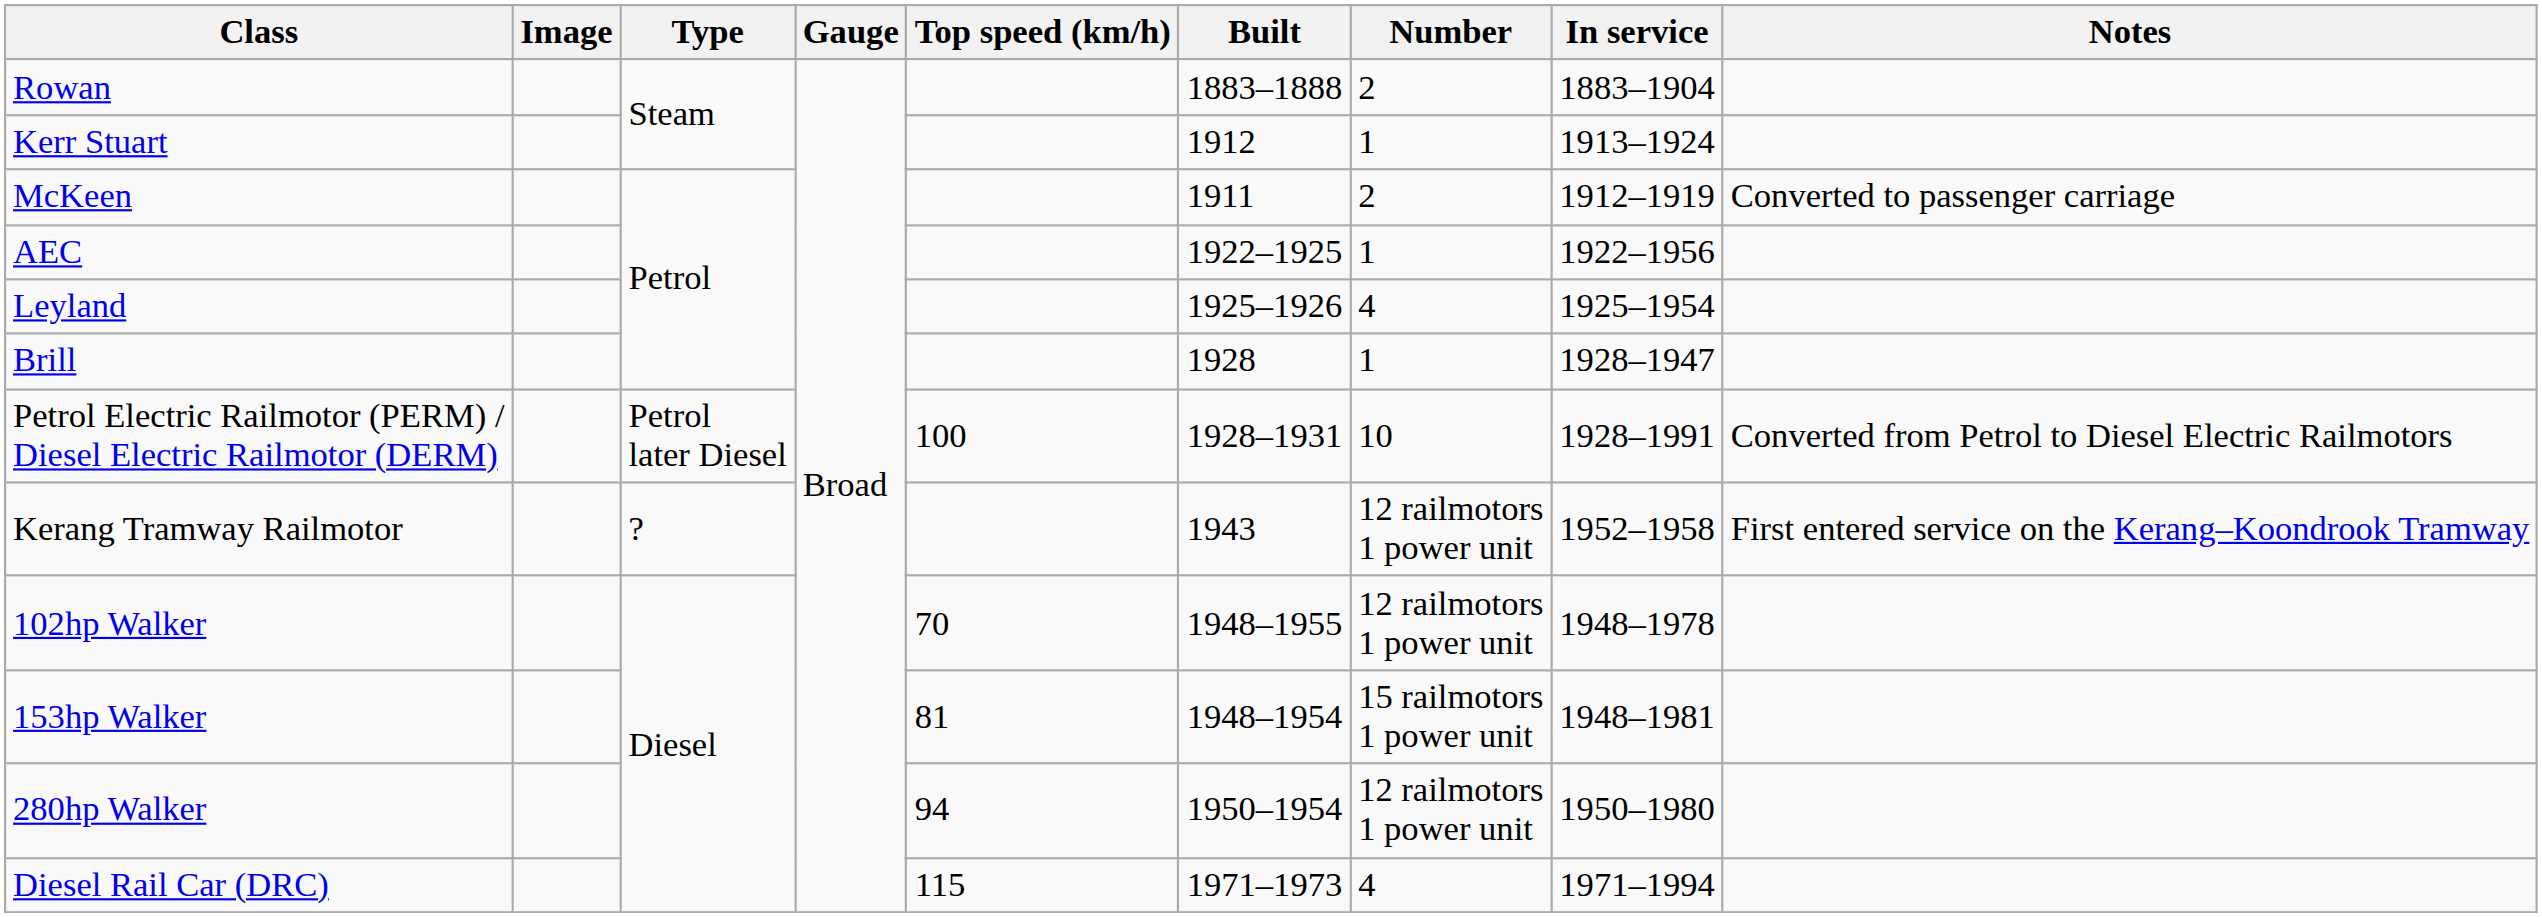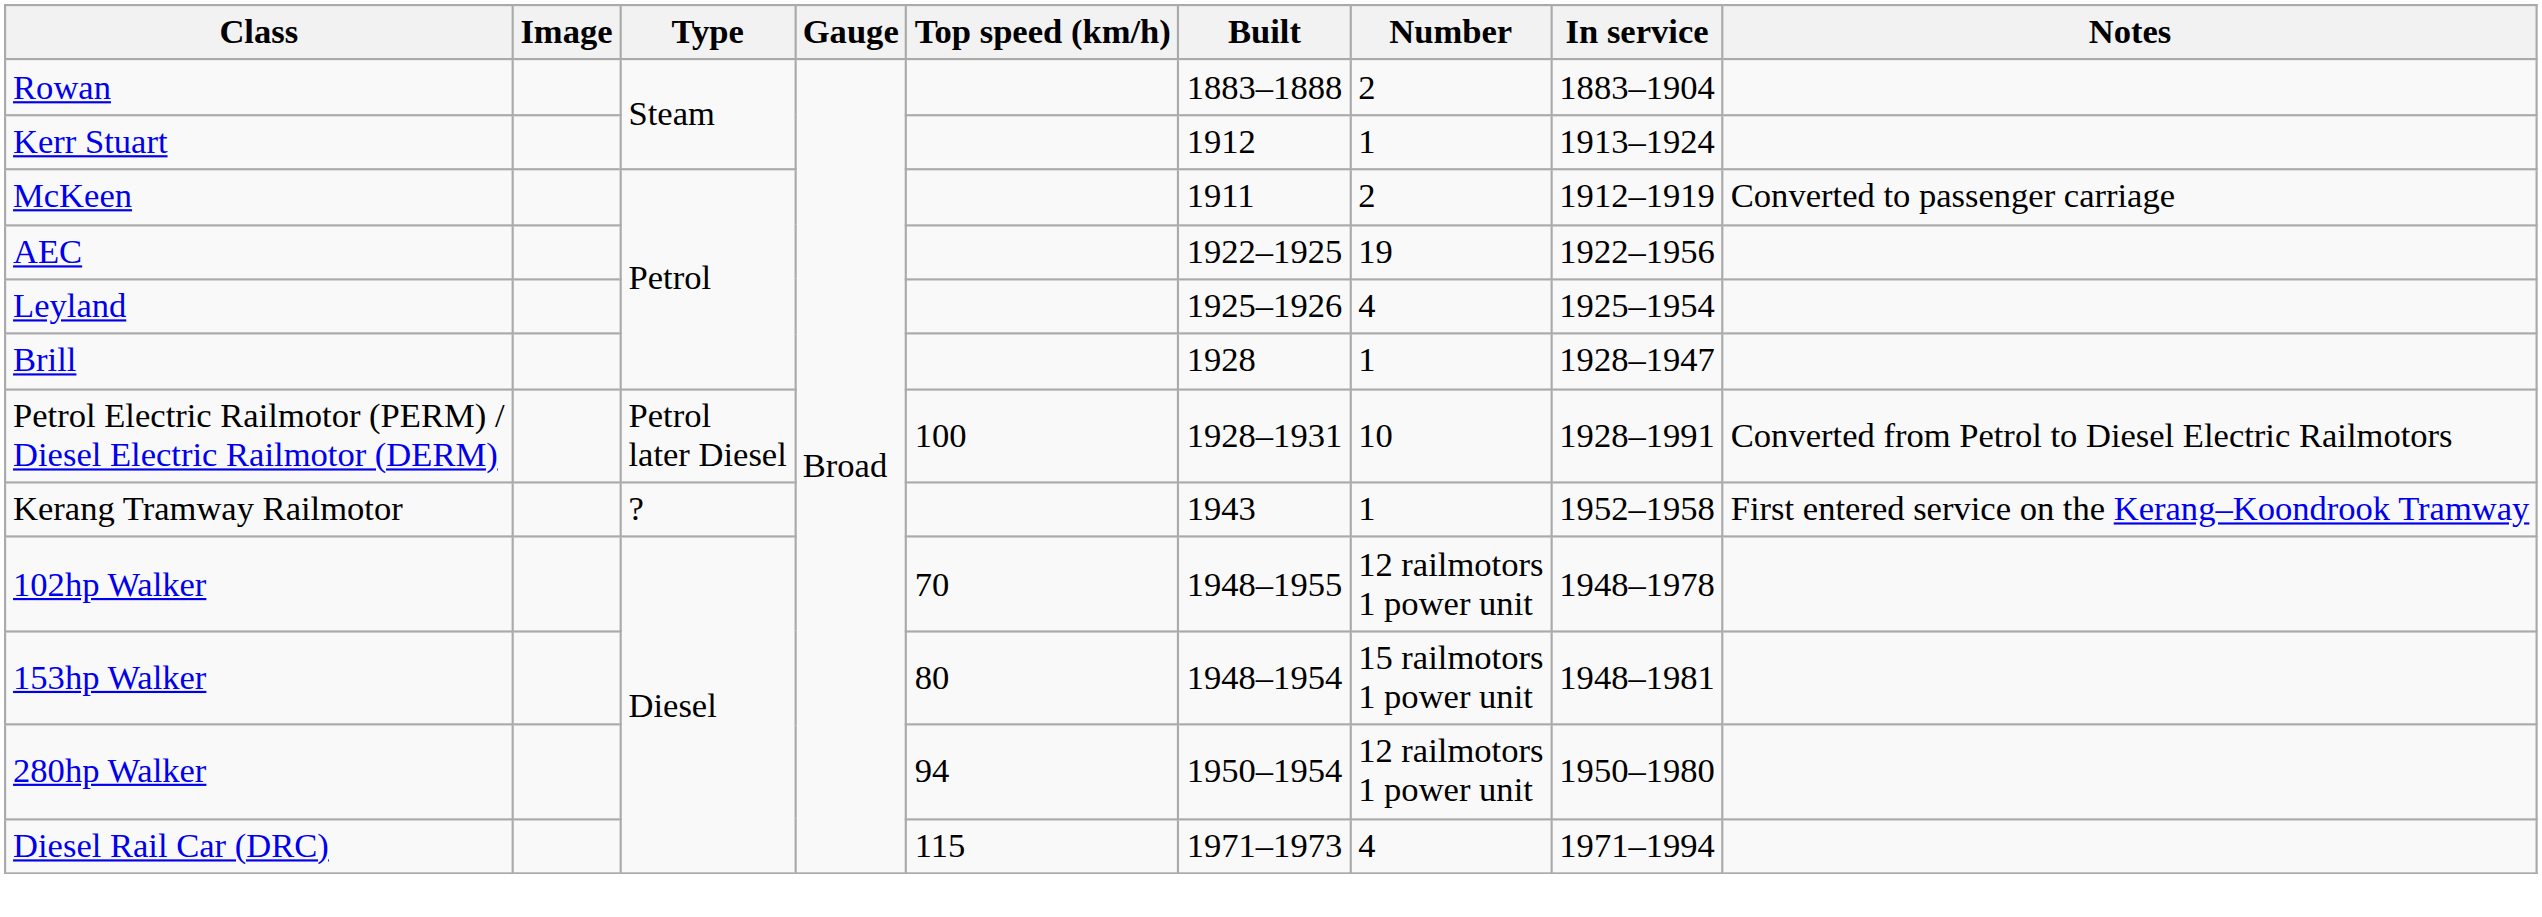 <table class="wikitable sortable">
 <tr>
 <th>Class</th>
 <th>Image</th>
 <th>Type</th>
 <th>Gauge</th>
 <th>Top speed (km/h)</th>
 <th>Built</th>
 <th>Number</th>
 <th>In service</th>
 <th>Notes</th>
 </tr>
 <tr>
 <td><a href='#'>Rowan</a></td>
 <td></td>
 <td rowspan="2">Steam</td>
 <td rowspan="12">Broad</td>
 <td></td>
 <td>1883–1888</td>
 <td>2</td>
 <td>1883–1904</td>
 <td></td>
 </tr>
 <tr>
 <td><a href='#'>Kerr Stuart</a></td>
 <td></td>
 <td></td>
 <td>1912</td>
 <td>1</td>
 <td>1913–1924</td>
 <td></td>
 </tr>
 <tr>
 <td><a href='#'>McKeen</a></td>
 <td></td>
 <td rowspan="4">Petrol</td>
 <td></td>
 <td>1911</td>
 <td>2</td>
 <td>1912–1919</td>
 <td>Converted to passenger carriage</td>
 </tr>
 <tr>
 <td><a href='#'>AEC</a></td>
 <td></td>
 <td></td>
 <td>1922–1925</td>
-<td>1</td>
+<td>19</td>
 <td>1922–1956</td>
 <td></td>
 </tr>
 <tr>
 <td><a href='#'>Leyland</a></td>
 <td></td>
 <td></td>
 <td>1925–1926</td>
 <td>4</td>
 <td>1925–1954</td>
 <td></td>
 </tr>
 <tr>
 <td><a href='#'>Brill</a></td>
 <td></td>
 <td></td>
 <td>1928</td>
 <td>1</td>
 <td>1928–1947</td>
 <td></td>
 </tr>
 <tr>
 <td>Petrol Electric Railmotor (PERM) /<br><a href='#'>Diesel Electric Railmotor (DERM)</a></td>
 <td></td>
 <td>Petrol<br>later Diesel</td>
 <td>100</td>
 <td>1928–1931</td>
 <td>10</td>
 <td>1928–1991</td>
 <td>Converted from Petrol to Diesel Electric Railmotors</td>
 </tr>
 <tr>
 <td>Kerang Tramway Railmotor</td>
 <td></td>
 <td>?</td>
 <td></td>
 <td>1943</td>
-<td>12 railmotors<br>1 power unit</td>
+<td>1</td>
 <td>1952–1958</td>
 <td>First entered service on the <a href='#'>Kerang–Koondrook Tramway</a></td>
 </tr>
 <tr>
 <td><a href='#'>102hp Walker</a></td>
 <td></td>
 <td rowspan="4">Diesel</td>
 <td>70</td>
 <td>1948–1955</td>
 <td>12 railmotors<br>1 power unit</td>
 <td>1948–1978</td>
 <td></td>
 </tr>
 <tr>
 <td><a href='#'>153hp Walker</a></td>
 <td></td>
-<td>81</td>
+<td>80</td>
 <td>1948–1954</td>
 <td>15 railmotors<br>1 power unit</td>
 <td>1948–1981</td>
 <td></td>
 </tr>
 <tr>
 <td><a href='#'>280hp Walker</a></td>
 <td></td>
 <td>94</td>
 <td>1950–1954</td>
 <td>12 railmotors<br>1 power unit</td>
 <td>1950–1980</td>
 <td></td>
 </tr>
 <tr>
 <td><a href='#'>Diesel Rail Car (DRC)</a></td>
 <td></td>
 <td>115</td>
 <td>1971–1973</td>
 <td>4</td>
 <td>1971–1994</td>
 <td></td>
 </tr>
 </table>
